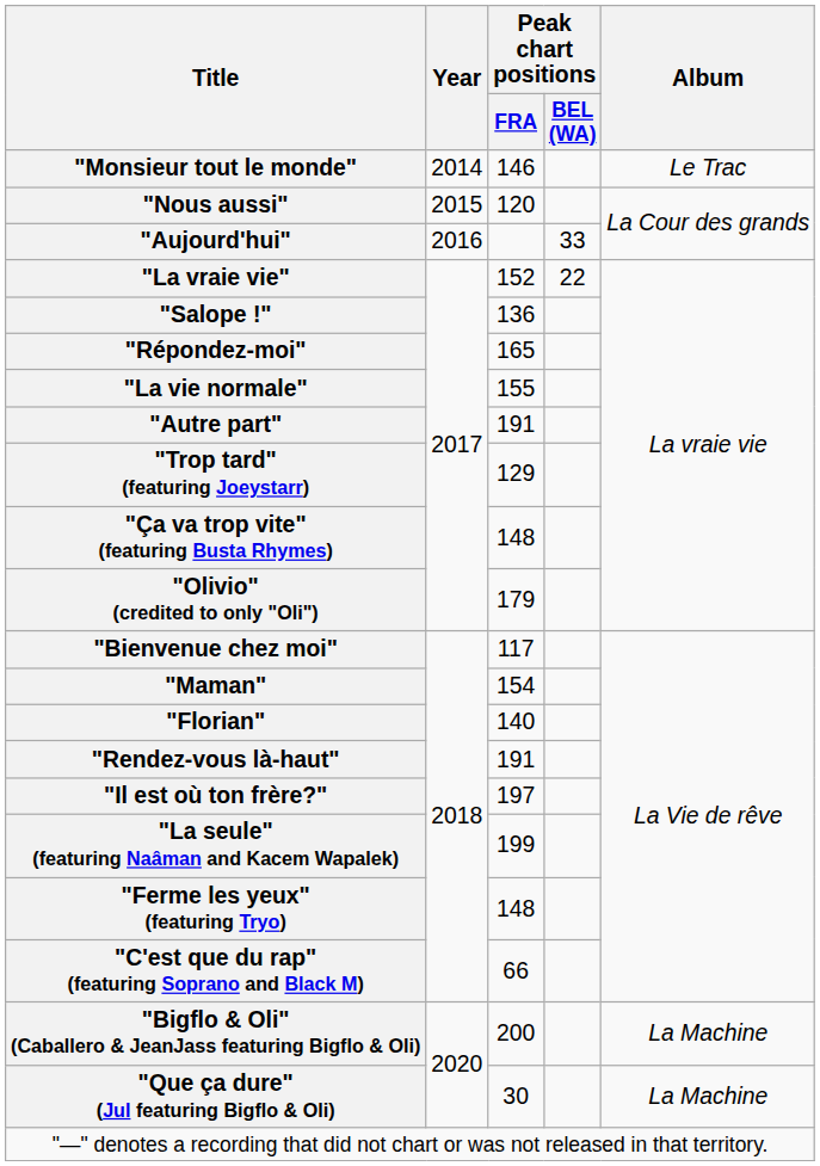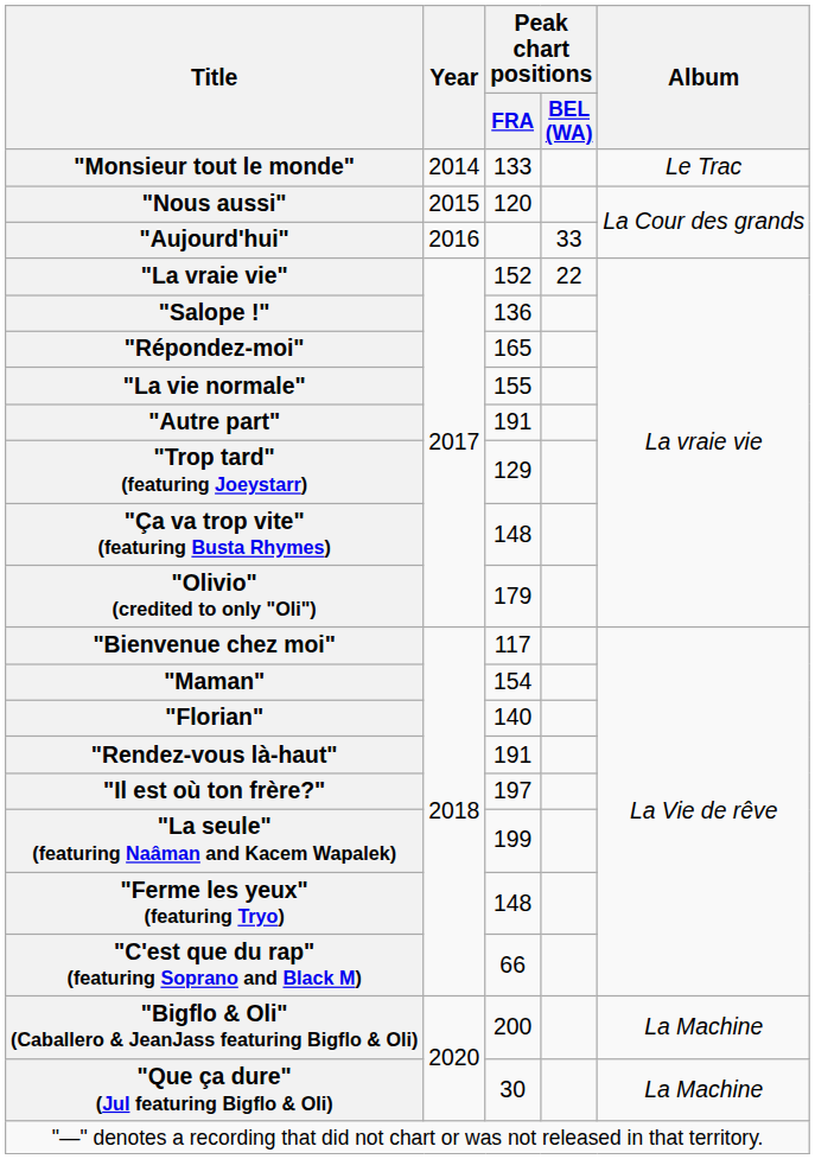 <table class="wikitable plainrowheaders" style="text-align:center;" border="1">
 <tr>
 <th scope="col" rowspan="2">Title</th>
 <th scope="col" rowspan="2">Year</th>
 <th scope="col" colspan="2">Peak chart positions</th>
 <th scope="col" rowspan="2">Album</th>
 </tr>
 <tr>
 <th scope="col" style="width:2.2em;font-size:90%;"><a href='#'>FRA</a><br></th>
 <th scope="col" style="width:2.2em;font-size:90%;"><a href='#'>BEL (WA)</a><br></th>
 </tr>
 <tr>
 <th scope="row">"Monsieur tout le monde"</th>
 <td>2014</td>
-<td>146</td>
+<td>133</td>
 <td></td>
 <td><em>Le Trac</em></td>
 </tr>
 <tr>
 <th scope="row">"Nous aussi"</th>
 <td>2015</td>
 <td>120</td>
 <td></td>
 <td rowspan="2"><em>La Cour des grands</em></td>
 </tr>
 <tr>
 <th scope="row">"Aujourd'hui"</th>
 <td>2016</td>
 <td></td>
 <td>33</td>
 </tr>
 <tr>
 <th scope="row">"La vraie vie"</th>
 <td rowspan="8">2017</td>
 <td>152</td>
 <td>22</td>
 <td rowspan="8"><em>La vraie vie</em></td>
 </tr>
 <tr>
 <th scope="row">"Salope !"</th>
 <td>136</td>
 <td></td>
 </tr>
 <tr>
 <th scope="row">"Répondez-moi"</th>
 <td>165</td>
 <td></td>
 </tr>
 <tr>
 <th scope="row">"La vie normale"</th>
 <td>155</td>
 <td></td>
 </tr>
 <tr>
 <th scope="row">"Autre part"</th>
 <td>191</td>
 <td></td>
 </tr>
 <tr>
 <th scope="row">"Trop tard" <br><small>(featuring <a href='#'>Joeystarr</a>)</small></th>
 <td>129</td>
 <td></td>
 </tr>
 <tr>
 <th scope="row">"Ça va trop vite" <br><small>(featuring <a href='#'>Busta Rhymes</a>)</small></th>
 <td>148</td>
 <td></td>
 </tr>
 <tr>
 <th scope="row">"Olivio" <br><small>(credited to only "Oli")</small></th>
 <td>179</td>
 <td></td>
 </tr>
 <tr>
 <th scope="row">"Bienvenue chez moi"</th>
 <td rowspan="8">2018</td>
 <td>117</td>
 <td></td>
 <td rowspan="8"><em>La Vie de rêve</em></td>
 </tr>
 <tr>
 <th scope="row">"Maman"</th>
 <td>154</td>
 <td></td>
 </tr>
 <tr>
 <th scope="row">"Florian"</th>
 <td>140</td>
 <td></td>
 </tr>
 <tr>
 <th scope="row">"Rendez-vous là-haut"</th>
 <td>191</td>
 <td></td>
 </tr>
 <tr>
 <th scope="row">"Il est où ton frère?"</th>
 <td>197</td>
 <td></td>
 </tr>
 <tr>
 <th scope="row">"La seule" <br><small>(featuring <a href='#'>Naâman</a> and Kacem Wapalek)</small></th>
 <td>199</td>
 <td></td>
 </tr>
 <tr>
 <th scope="row">"Ferme les yeux" <br><small>(featuring <a href='#'>Tryo</a>)</small></th>
 <td>148</td>
 <td></td>
 </tr>
 <tr>
 <th scope="row">"C'est que du rap" <br><small>(featuring <a href='#'>Soprano</a> and <a href='#'>Black M</a>)</small></th>
 <td>66</td>
 <td></td>
 </tr>
 <tr>
 <th scope="row">"Bigflo & Oli" <br><small>(Caballero & JeanJass featuring Bigflo & Oli)</small></th>
 <td rowspan="2">2020</td>
 <td>200</td>
 <td></td>
 <td><em>La Machine</em></td>
 </tr>
 <tr>
 <th scope="row">"Que ça dure" <br><small>(<a href='#'>Jul</a> featuring Bigflo & Oli)</small></th>
 <td>30</td>
 <td></td>
 <td><em>La Machine</em></td>
 </tr>
 <tr>
 <td colspan="5" style="font-size:90%">"—" denotes a recording that did not chart or was not released in that territory.</td>
 </tr>
 </table>
